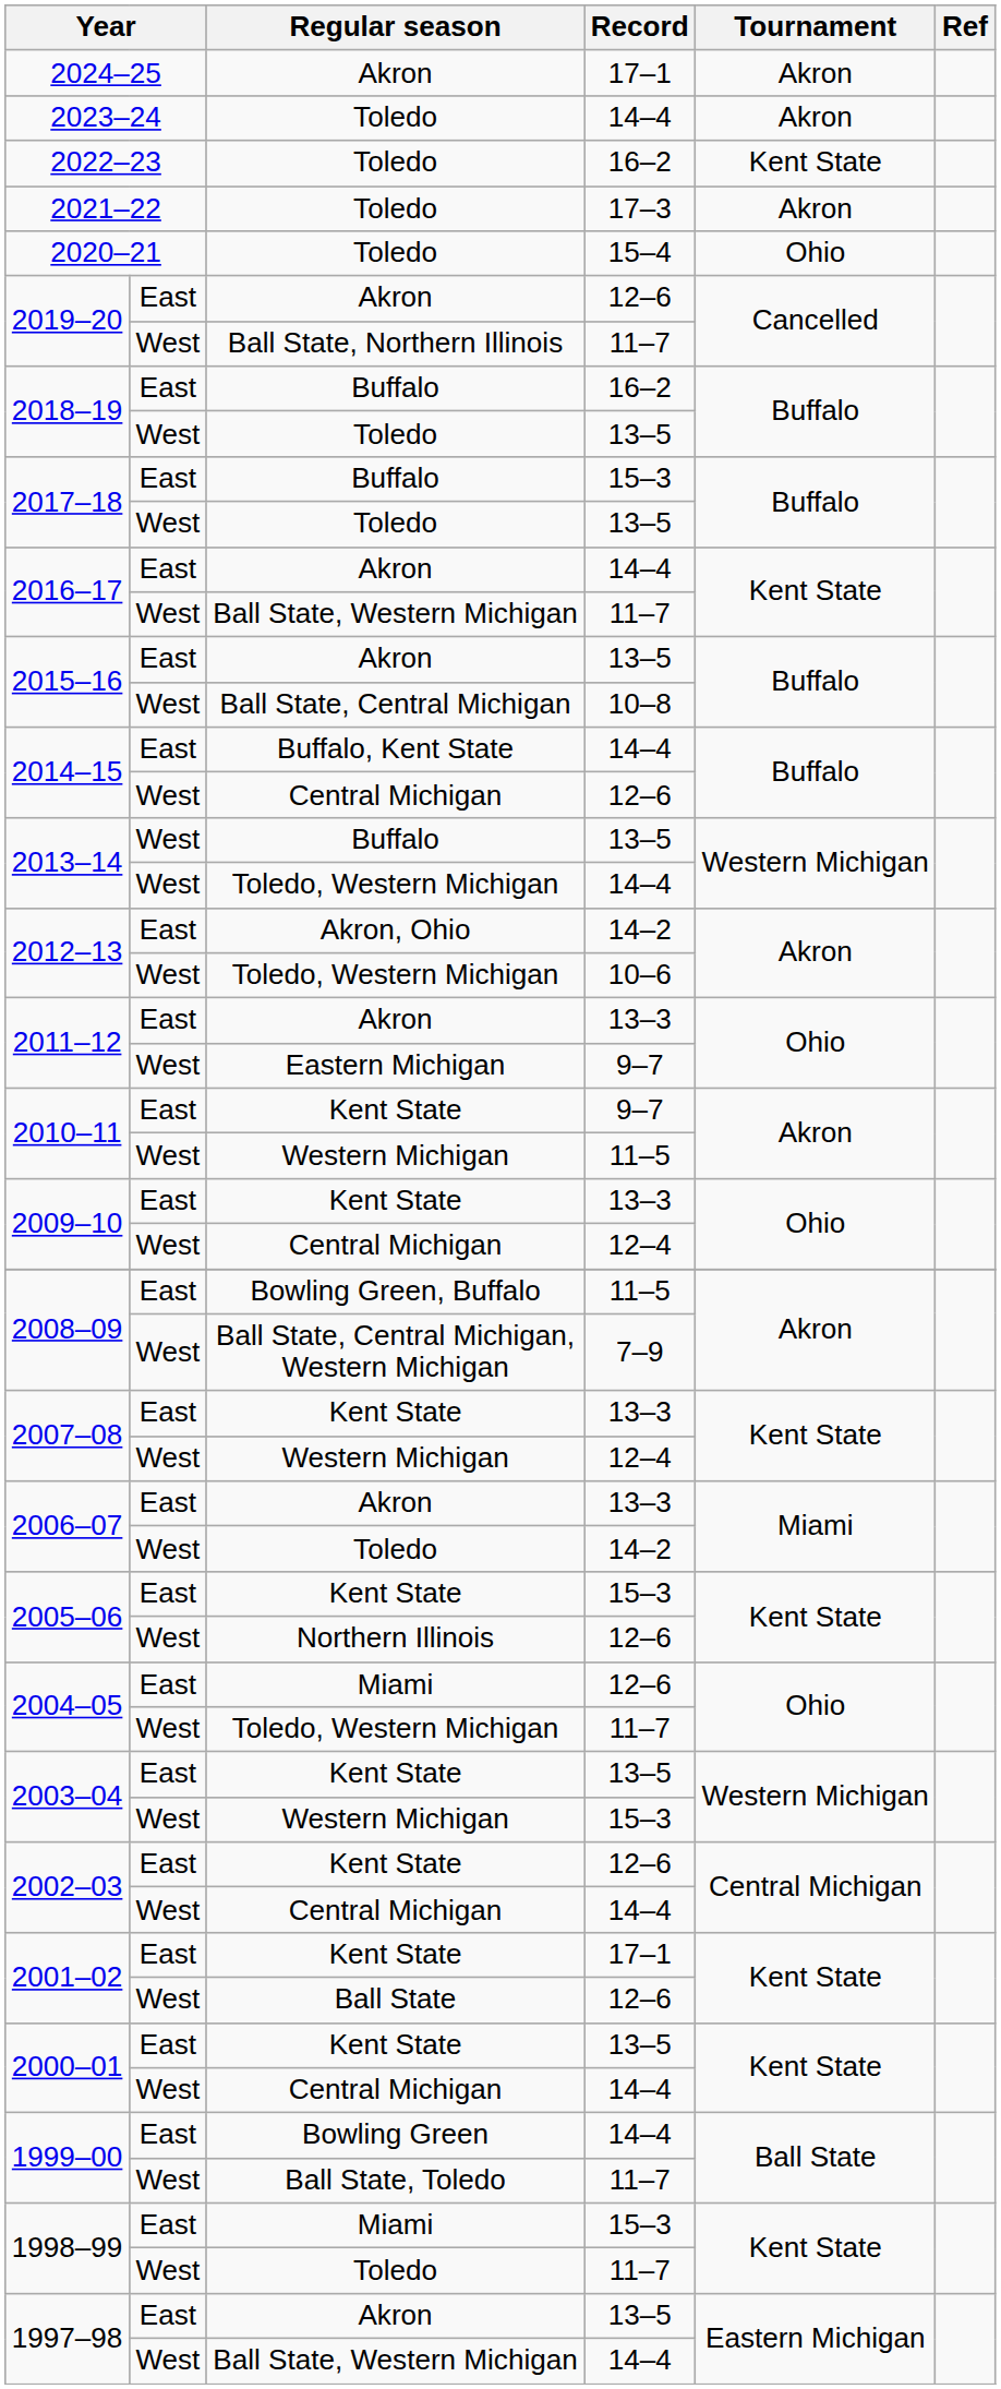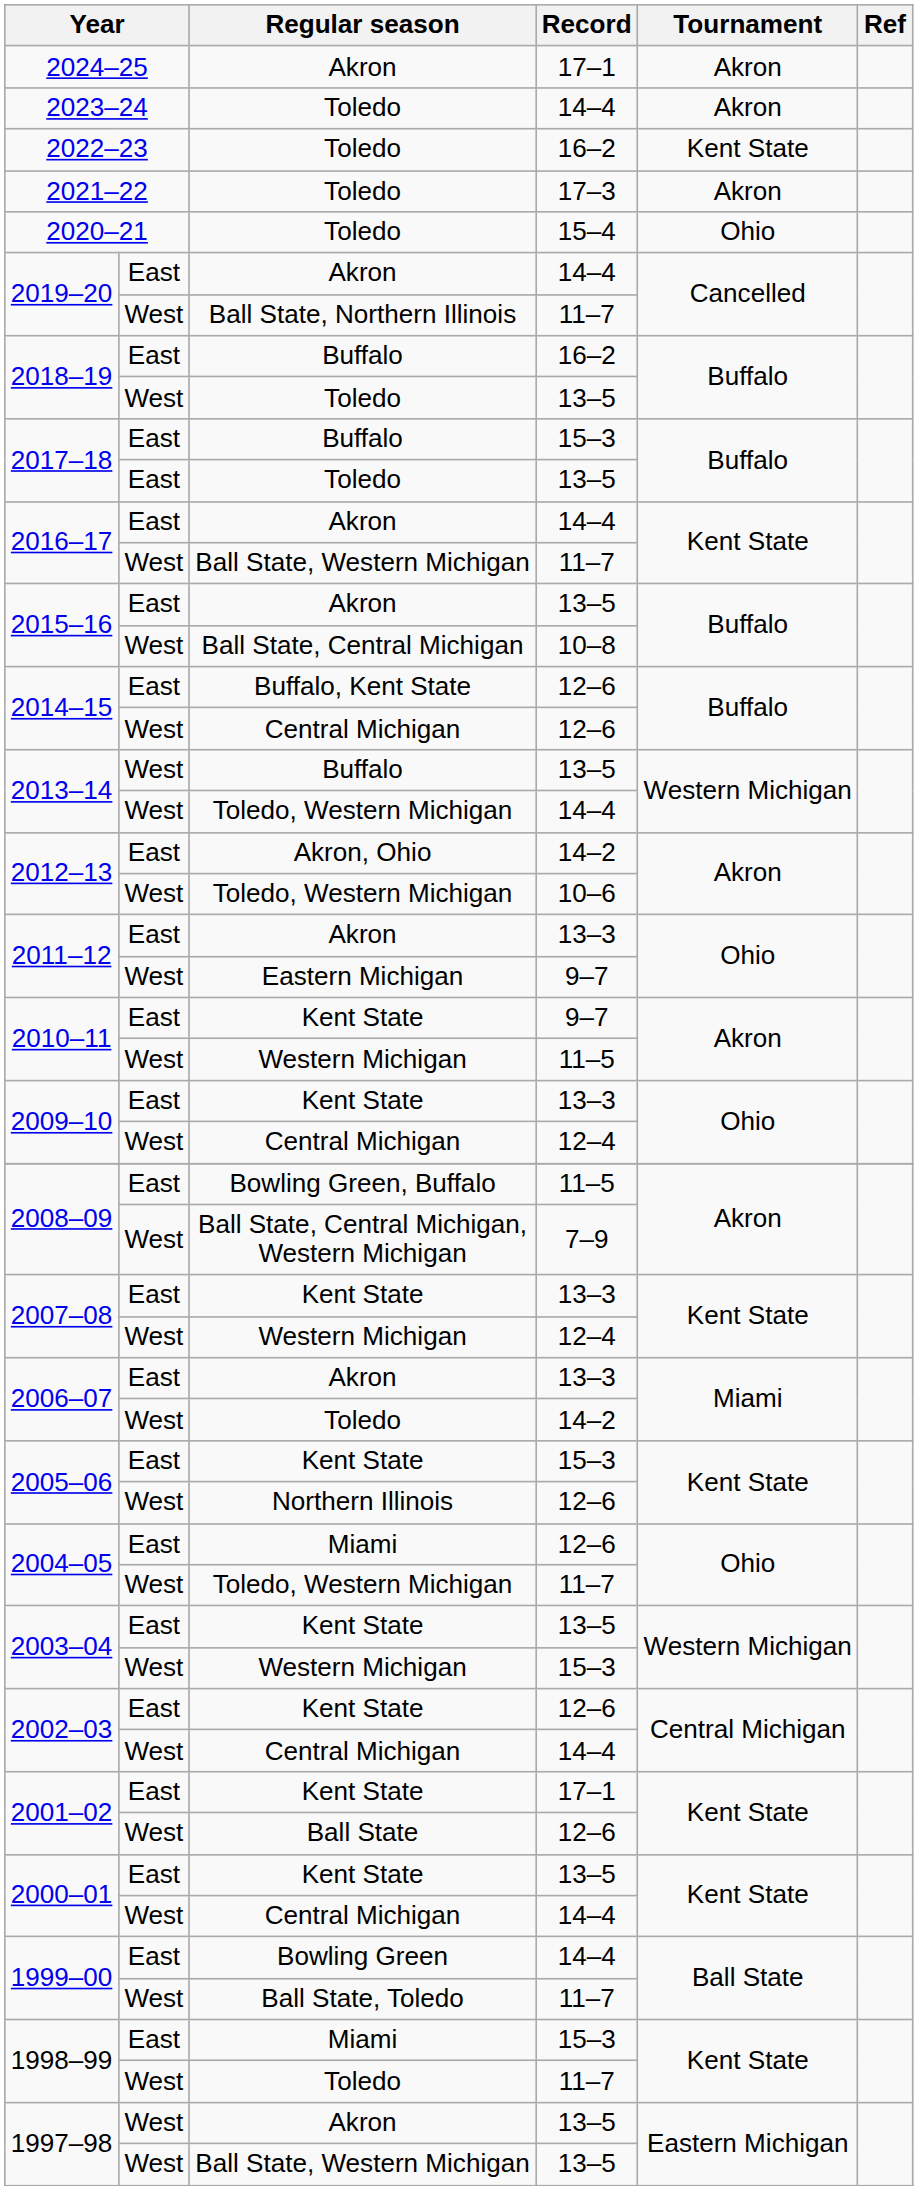 <table class="wikitable" style="text-align:center" cellpadding=2 cellspacing=2>
 <tr>
 <th colspan=2>Year</th>
 <th>Regular season</th>
 <th>Record</th>
 <th>Tournament</th>
 <th>Ref</th>
 </tr>
 <tr>
 <td colspan=2><a href='#'>2024–25</a></td>
 <td>Akron</td>
 <td>17–1</td>
 <td>Akron</td>
 <td></td>
 </tr>
 <tr>
 <td colspan=2><a href='#'>2023–24</a></td>
 <td>Toledo</td>
 <td>14–4</td>
 <td>Akron</td>
 <td></td>
 </tr>
 <tr>
 <td colspan=2><a href='#'>2022–23</a></td>
 <td>Toledo</td>
 <td>16–2</td>
 <td>Kent State</td>
 <td></td>
 </tr>
 <tr>
 <td colspan=2><a href='#'>2021–22</a></td>
 <td>Toledo</td>
 <td>17–3</td>
 <td>Akron</td>
 <td></td>
 </tr>
 <tr>
 <td colspan=2><a href='#'>2020–21</a></td>
 <td>Toledo</td>
 <td>15–4</td>
 <td>Ohio</td>
 <td></td>
 </tr>
 <tr>
 <td rowspan=2><a href='#'>2019–20</a></td>
 <td>East</td>
 <td>Akron</td>
-<td>12–6</td>
+<td>14–4</td>
 <td rowspan=2>Cancelled</td>
 <td rowspan=2></td>
 </tr>
 <tr>
 <td>West</td>
 <td>Ball State, Northern Illinois</td>
 <td>11–7</td>
 </tr>
 <tr>
 <td rowspan=2><a href='#'>2018–19</a></td>
 <td>East</td>
 <td>Buffalo</td>
 <td>16–2</td>
 <td rowspan=2>Buffalo</td>
 <td rowspan=2></td>
 </tr>
 <tr>
 <td>West</td>
 <td>Toledo</td>
 <td>13–5</td>
 </tr>
 <tr>
 <td rowspan=2><a href='#'>2017–18</a></td>
 <td>East</td>
 <td>Buffalo</td>
 <td>15–3</td>
 <td rowspan=2>Buffalo</td>
 <td rowspan=2></td>
 </tr>
 <tr>
-<td>West</td>
+<td>East</td>
 <td>Toledo</td>
 <td>13–5</td>
 </tr>
 <tr>
 <td rowspan=2><a href='#'>2016–17</a></td>
 <td>East</td>
 <td>Akron</td>
 <td>14–4</td>
 <td rowspan=2>Kent State</td>
 <td rowspan=2></td>
 </tr>
 <tr>
 <td>West</td>
 <td>Ball State, Western Michigan</td>
 <td>11–7</td>
 </tr>
 <tr>
 <td rowspan=2><a href='#'>2015–16</a></td>
 <td>East</td>
 <td>Akron</td>
 <td>13–5</td>
 <td rowspan=2>Buffalo</td>
 <td rowspan=2></td>
 </tr>
 <tr>
 <td>West</td>
 <td>Ball State, Central Michigan</td>
 <td>10–8</td>
 </tr>
 <tr>
 <td rowspan=2><a href='#'>2014–15</a></td>
 <td>East</td>
 <td>Buffalo, Kent State</td>
-<td>14–4</td>
+<td>12–6</td>
 <td rowspan=2>Buffalo</td>
 <td rowspan=2></td>
 </tr>
 <tr>
 <td>West</td>
 <td>Central Michigan</td>
 <td>12–6</td>
 </tr>
 <tr>
 <td rowspan=2><a href='#'>2013–14</a></td>
 <td>West</td>
 <td>Buffalo</td>
 <td>13–5</td>
 <td rowspan=2>Western Michigan</td>
 <td rowspan=2></td>
 </tr>
 <tr>
 <td>West</td>
 <td>Toledo, Western Michigan</td>
 <td>14–4</td>
 </tr>
 <tr>
 <td rowspan=2><a href='#'>2012–13</a></td>
 <td>East</td>
 <td>Akron, Ohio</td>
 <td>14–2</td>
 <td rowspan=2>Akron</td>
 <td rowspan=2></td>
 </tr>
 <tr>
 <td>West</td>
 <td>Toledo, Western Michigan</td>
 <td>10–6</td>
 </tr>
 <tr>
 <td rowspan=2><a href='#'>2011–12</a></td>
 <td>East</td>
 <td>Akron</td>
 <td>13–3</td>
 <td rowspan=2>Ohio</td>
 <td rowspan=2></td>
 </tr>
 <tr>
 <td>West</td>
 <td>Eastern Michigan</td>
 <td>9–7</td>
 </tr>
 <tr>
 <td rowspan=2><a href='#'>2010–11</a></td>
 <td>East</td>
 <td>Kent State</td>
 <td>9–7</td>
 <td rowspan=2>Akron</td>
 <td rowspan=2></td>
 </tr>
 <tr>
 <td>West</td>
 <td>Western Michigan</td>
 <td>11–5</td>
 </tr>
 <tr>
 <td rowspan=2><a href='#'>2009–10</a></td>
 <td>East</td>
 <td>Kent State</td>
 <td>13–3</td>
 <td rowspan=2>Ohio</td>
 <td rowspan=2></td>
 </tr>
 <tr>
 <td>West</td>
 <td>Central Michigan</td>
 <td>12–4</td>
 </tr>
 <tr>
 </tr>
 <tr>
 <td rowspan=2><a href='#'>2008–09</a></td>
 <td>East</td>
 <td>Bowling Green, Buffalo</td>
 <td>11–5</td>
 <td rowspan=2>Akron</td>
 <td rowspan=2></td>
 </tr>
 <tr>
 <td>West</td>
 <td>Ball State, Central Michigan,<br> Western Michigan</td>
 <td>7–9</td>
 </tr>
 <tr>
 <td rowspan=2><a href='#'>2007–08</a></td>
 <td>East</td>
 <td>Kent State</td>
 <td>13–3</td>
 <td rowspan=2>Kent State</td>
 <td rowspan=2></td>
 </tr>
 <tr>
 <td>West</td>
 <td>Western Michigan</td>
 <td>12–4</td>
 </tr>
 <tr>
 <td rowspan=2><a href='#'>2006–07</a></td>
 <td>East</td>
 <td>Akron</td>
 <td>13–3</td>
 <td rowspan=2>Miami</td>
 <td rowspan=2></td>
 </tr>
 <tr>
 <td>West</td>
 <td>Toledo</td>
 <td>14–2</td>
 </tr>
 <tr>
 <td rowspan=2><a href='#'>2005–06</a></td>
 <td>East</td>
 <td>Kent State</td>
 <td>15–3</td>
 <td rowspan=2>Kent State</td>
 <td rowspan=2></td>
 </tr>
 <tr>
 <td>West</td>
 <td>Northern Illinois</td>
 <td>12–6</td>
 </tr>
 <tr>
 <td rowspan=2><a href='#'>2004–05</a></td>
 <td>East</td>
 <td>Miami</td>
 <td>12–6</td>
 <td rowspan=2>Ohio</td>
 <td rowspan=2></td>
 </tr>
 <tr>
 <td>West</td>
 <td>Toledo, Western Michigan</td>
 <td>11–7</td>
 </tr>
 <tr>
 <td rowspan=2><a href='#'>2003–04</a></td>
 <td>East</td>
 <td>Kent State</td>
 <td>13–5</td>
 <td rowspan=2>Western Michigan</td>
 <td rowspan=2></td>
 </tr>
 <tr>
 <td>West</td>
 <td>Western Michigan</td>
 <td>15–3</td>
 </tr>
 <tr>
 <td rowspan=2><a href='#'>2002–03</a></td>
 <td>East</td>
 <td>Kent State</td>
 <td>12–6</td>
 <td rowspan=2>Central Michigan</td>
 <td rowspan=2></td>
 </tr>
 <tr>
 <td>West</td>
 <td>Central Michigan</td>
 <td>14–4</td>
 </tr>
 <tr>
 <td rowspan=2><a href='#'>2001–02</a></td>
 <td>East</td>
 <td>Kent State</td>
 <td>17–1</td>
 <td rowspan=2>Kent State</td>
 <td rowspan=2></td>
 </tr>
 <tr>
 <td>West</td>
 <td>Ball State</td>
 <td>12–6</td>
 </tr>
 <tr>
 <td rowspan=2><a href='#'>2000–01</a></td>
 <td>East</td>
 <td>Kent State</td>
 <td>13–5</td>
 <td rowspan=2>Kent State</td>
 <td rowspan=2></td>
 </tr>
 <tr>
 <td>West</td>
 <td>Central Michigan</td>
 <td>14–4</td>
 </tr>
 <tr>
 <td rowspan=2><a href='#'>1999–00</a></td>
 <td>East</td>
 <td>Bowling Green</td>
 <td>14–4</td>
 <td rowspan=2>Ball State</td>
 <td rowspan=2></td>
 </tr>
 <tr>
 <td>West</td>
 <td>Ball State, Toledo</td>
 <td>11–7</td>
 </tr>
 <tr>
 <td rowspan=2>1998–99</td>
 <td>East</td>
 <td>Miami</td>
 <td>15–3</td>
 <td rowspan=2>Kent State</td>
 <td rowspan=2></td>
 </tr>
 <tr>
 <td>West</td>
 <td>Toledo</td>
 <td>11–7</td>
 </tr>
 <tr>
 <td rowspan=2>1997–98</td>
-<td>East</td>
+<td>West</td>
 <td>Akron</td>
 <td>13–5</td>
 <td rowspan=2>Eastern Michigan</td>
 <td rowspan=2></td>
 </tr>
 <tr>
 <td>West</td>
 <td>Ball State, Western Michigan</td>
-<td>14–4</td>
+<td>13–5</td>
 </tr>
 <tr>
 </tr>
 </table>
